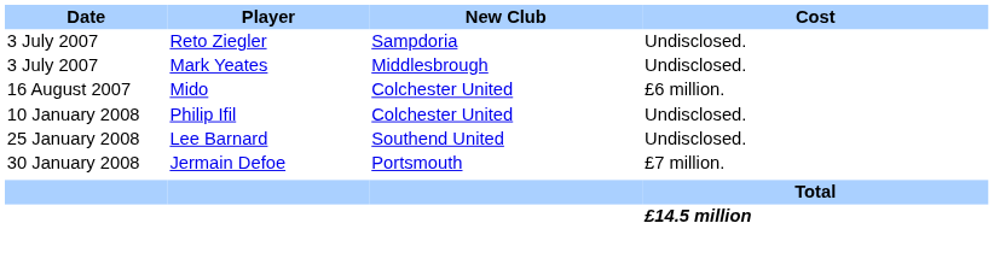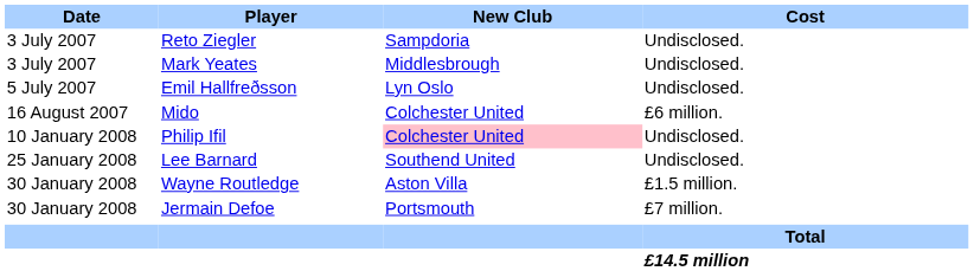 <table border="0" cellspacing="0" cellpadding="2">
 <tr style="background:#aad0ff;">
 <th width=5%>Date</th>
 <th width=7%>Player</th>
 <th width=8%>New Club</th>
 <th width=12%>Cost</th>
 </tr>
 <tr>
 <td>3 July 2007</td>
 <td> <a href='#'>Reto Ziegler</a></td>
 <td> <a href='#'>Sampdoria</a></td>
 <td>Undisclosed.</td>
 </tr>
 <tr>
 <td>3 July 2007</td>
 <td> <a href='#'>Mark Yeates</a></td>
 <td> <a href='#'>Middlesbrough</a></td>
 <td>Undisclosed.</td>
 </tr>
 <tr>
+<td>5 July 2007</td>
+<td> <a href='#'>Emil Hallfreðsson</a></td>
+<td> <a href='#'>Lyn Oslo</a></td>
+<td>Undisclosed.</td>
+</tr>
+<tr>
 <td>16 August 2007</td>
 <td> <a href='#'>Mido</a></td>
 <td> <a href='#'>Colchester United</a></td>
 <td>£6 million.</td>
 </tr>
 <tr>
 <td>10 January 2008</td>
 <td> <a href='#'>Philip Ifil</a></td>
-<td> <a href='#'>Colchester United</a></td>
+<td style="background: pink;"> <a href='#'>Colchester United</a></td>
 <td>Undisclosed.</td>
 </tr>
 <tr>
 <td>25 January 2008</td>
 <td> <a href='#'>Lee Barnard</a></td>
 <td> <a href='#'>Southend United</a></td>
 <td>Undisclosed.</td>
+</tr>
+<tr>
+<td>30 January 2008</td>
+<td> <a href='#'>Wayne Routledge</a></td>
+<td> <a href='#'>Aston Villa</a></td>
+<td>£1.5 million.</td>
 </tr>
 <tr>
 <td>30 January 2008</td>
 <td> <a href='#'>Jermain Defoe</a></td>
 <td> <a href='#'>Portsmouth</a></td>
 <td>£7 million.</td>
 </tr>
 <tr>
 <td></td>
 </tr>
 <tr style="background:#aad0ff;">
 <th width=5%></th>
 <th width=7%></th>
 <th width=8%></th>
 <th width=12%>Total</th>
 </tr>
 <tr>
 <td></td>
 <td></td>
 <td></td>
 <td><strong><em>£14.5 million</em></strong></td>
 </tr>
 </table>
